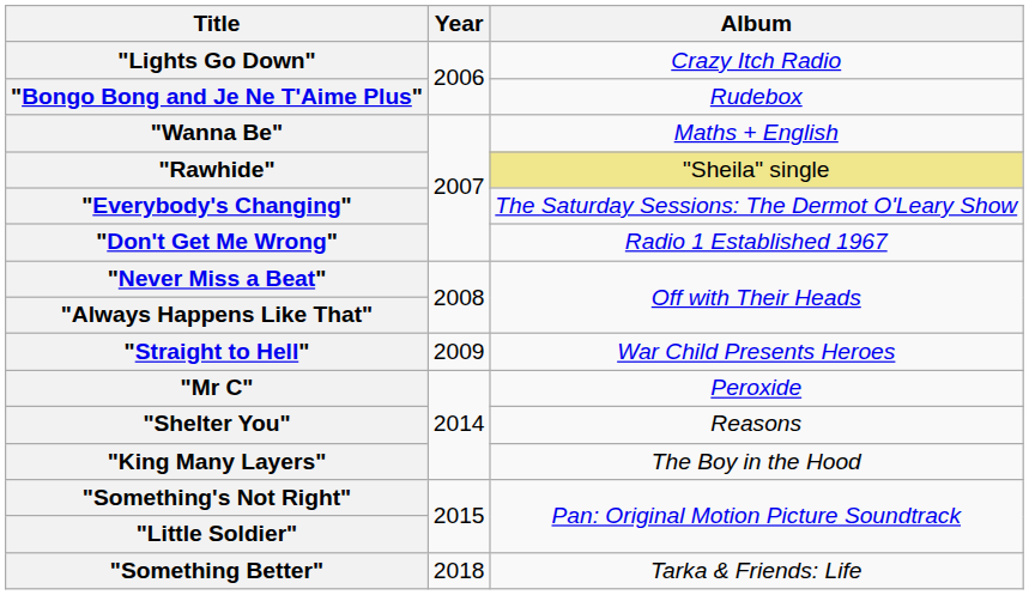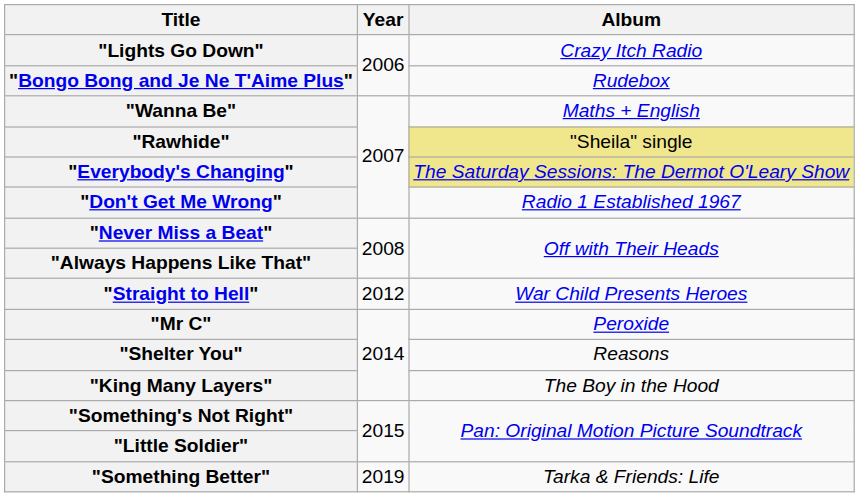 <table class="wikitable plainrowheaders" style="text-align:center;">
 <tr>
 <th scope="col">Title</th>
 <th scope="col">Year</th>
 <th scope="col">Album</th>
 </tr>
 <tr>
 <th scope="row">"Lights Go Down"<br></th>
 <td rowspan="2">2006</td>
 <td><em><a href='#'>Crazy Itch Radio</a></em></td>
 </tr>
 <tr>
 <th scope="row">"<a href='#'>Bongo Bong and Je Ne T'Aime Plus</a>"<br></th>
 <td><em><a href='#'>Rudebox</a></em></td>
 </tr>
 <tr>
 <th scope="row">"Wanna Be"<br></th>
 <td rowspan="4">2007</td>
 <td><em><a href='#'>Maths + English</a></em></td>
 </tr>
 <tr>
 <th scope="row">"Rawhide"<br></th>
 <td style="background: khaki;">"Sheila" single</td>
 </tr>
 <tr>
 <th scope="row">"<a href='#'>Everybody's Changing</a>"</th>
-<td><em><a href='#'>The Saturday Sessions: The Dermot O'Leary Show</a></em></td>
+<td style="background: khaki;"><em><a href='#'>The Saturday Sessions: The Dermot O'Leary Show</a></em></td>
 </tr>
 <tr>
 <th scope="row">"<a href='#'>Don't Get Me Wrong</a>"</th>
 <td><em><a href='#'>Radio 1 Established 1967</a></em></td>
 </tr>
 <tr>
 <th scope="row">"<a href='#'>Never Miss a Beat</a>"<br></th>
 <td rowspan="2">2008</td>
 <td rowspan="2"><em><a href='#'>Off with Their Heads</a></em></td>
 </tr>
 <tr>
 <th scope="row">"Always Happens Like That"<br></th>
 </tr>
 <tr>
 <th scope="row">"<a href='#'>Straight to Hell</a>" </th>
-<td>2009</td>
+<td>2012</td>
 <td><em><a href='#'>War Child Presents Heroes</a></em></td>
 </tr>
 <tr>
 <th scope="row">"Mr C" </th>
 <td rowspan="3">2014</td>
 <td><em><a href='#'>Peroxide</a></em></td>
 </tr>
 <tr>
 <th scope="row">"Shelter You"<br></th>
 <td><em>Reasons</em></td>
 </tr>
 <tr>
 <th scope="row">"King Many Layers"<br></th>
 <td><em>The Boy in the Hood</em></td>
 </tr>
 <tr>
 <th scope="row">"Something's Not Right"</th>
 <td rowspan="2">2015</td>
 <td rowspan="2"><em><a href='#'>Pan: Original Motion Picture Soundtrack</a></em></td>
 </tr>
 <tr>
 <th scope="row">"Little Soldier"</th>
 </tr>
 <tr>
 <th scope="row">"Something Better"<br></th>
-<td>2018</td>
+<td>2019</td>
 <td><em>Tarka & Friends: Life</em></td>
 </tr>
 </table>
